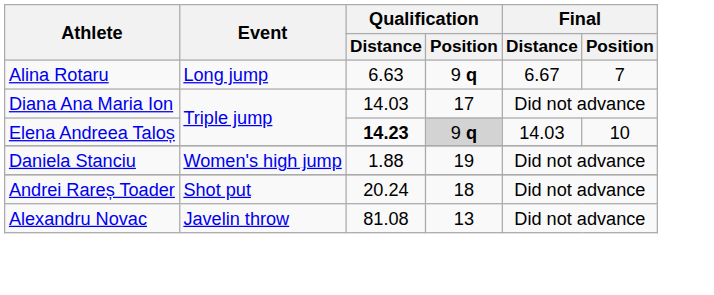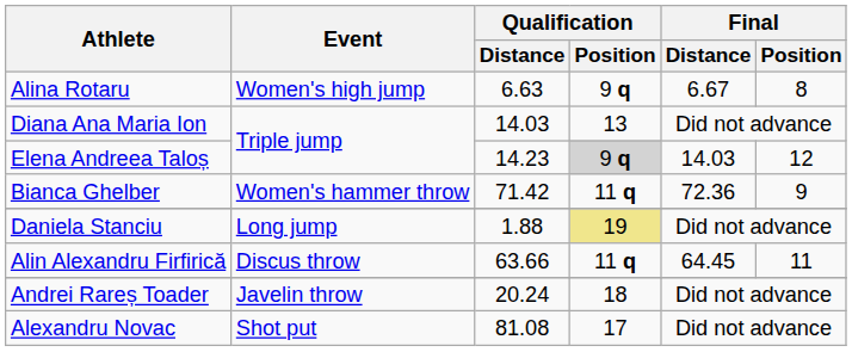 <table class=wikitable style="font-size:90%">
 <tr>
 <th rowspan="2">Athlete</th>
 <th rowspan="2">Event</th>
 <th colspan="2">Qualification</th>
 <th colspan="2">Final</th>
 </tr>
 <tr style="font-size:95%">
 <th>Distance</th>
 <th>Position</th>
 <th>Distance</th>
 <th>Position</th>
 </tr>
 <tr align=center>
 <td align=left><a href='#'>Alina Rotaru</a></td>
-<td align=left rowspan=1><a href='#'>Long jump</a></td>
+<td align=left><a href='#'>Women's high jump</a></td>
 <td>6.63</td>
 <td>9 <strong>q</strong></td>
 <td>6.67</td>
-<td>7</td>
+<td>8</td>
 </tr>
 <tr>
 <td align=left><a href='#'>Diana Ana Maria Ion</a></td>
 <td align=left rowspan=2><a href='#'>Triple jump</a></td>
 <td align=center>14.03</td>
-<td align=center>17</td>
+<td align=center>13</td>
 <td align=center colspan="2">Did not advance</td>
 </tr>
 <tr>
 <td align=left><a href='#'>Elena Andreea Taloș</a></td>
-<td align=center><strong>14.23</strong></td>
+<td align=center>14.23</td>
 <td align=center style="background: lightgrey;">9 <strong>q</strong></td>
 <td align=center>14.03</td>
-<td align=center>10</td>
+<td align=center>12</td>
+</tr>
+<tr>
+<td align=left><a href='#'>Bianca Ghelber</a></td>
+<td align=left><a href='#'>Women's hammer throw</a></td>
+<td align=center>71.42</td>
+<td align=center>11 <strong>q</strong></td>
+<td align=center>72.36</td>
+<td align=center>9</td>
 </tr>
 <tr>
 </tr>
 <tr>
 <td align=left><a href='#'>Daniela Stanciu</a></td>
-<td align=left><a href='#'>Women's high jump</a></td>
+<td align=left rowspan=1><a href='#'>Long jump</a></td>
 <td align=center>1.88</td>
-<td align=center>19</td>
+<td align=center style="background: khaki;">19</td>
 <td align=center colspan="2">Did not advance</td>
+</tr>
+<tr>
+<td align=left><a href='#'>Alin Alexandru Firfirică</a></td>
+<td align=left><a href='#'>Discus throw</a></td>
+<td align=center>63.66</td>
+<td align=center>11 <strong>q</strong></td>
+<td align=center>64.45</td>
+<td align=center>11</td>
 </tr>
 <tr>
 </tr>
 <tr>
 <td align=left><a href='#'>Andrei Rareș Toader</a></td>
-<td align=left><a href='#'>Shot put</a></td>
+<td align=left><a href='#'>Javelin throw</a></td>
 <td align=center>20.24</td>
 <td align=center>18</td>
 <td align=center colspan="2">Did not advance</td>
 </tr>
 <tr>
 <td align=left><a href='#'>Alexandru Novac</a></td>
-<td align=left><a href='#'>Javelin throw</a></td>
+<td align=left><a href='#'>Shot put</a></td>
 <td align=center>81.08</td>
-<td align=center>13</td>
+<td align=center>17</td>
 <td align=center colspan="2">Did not advance</td>
 </tr>
 </table>
